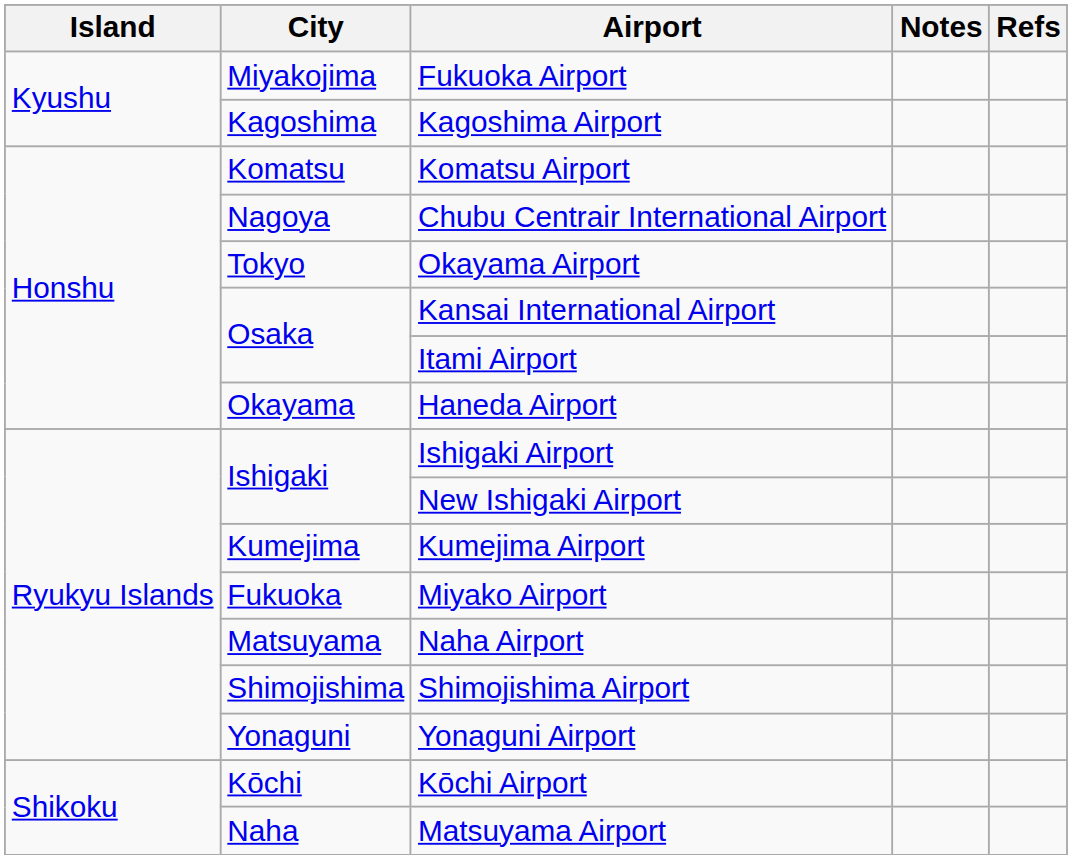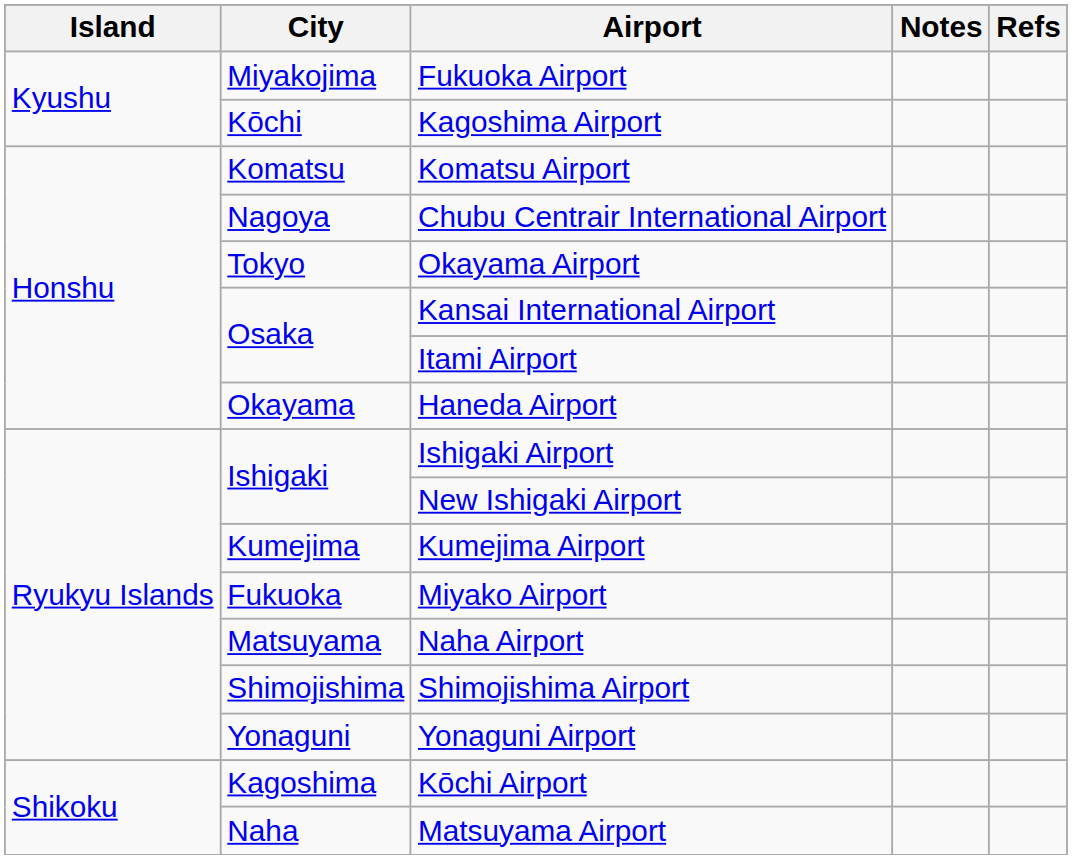 <table class="sortable wikitable">
 <tr>
 <th>Island</th>
 <th>City</th>
 <th>Airport</th>
 <th>Notes</th>
 <th>Refs</th>
 </tr>
 <tr>
 <td rowspan="2"><a href='#'>Kyushu</a></td>
 <td><a href='#'>Miyakojima</a></td>
 <td><a href='#'>Fukuoka Airport</a></td>
 <td align=center></td>
 <td align=center></td>
 </tr>
 <tr>
-<td><a href='#'>Kagoshima</a></td>
+<td><a href='#'>Kōchi</a></td>
 <td><a href='#'>Kagoshima Airport</a></td>
 <td></td>
 <td align=center></td>
 </tr>
 <tr>
 <td rowspan="6"><a href='#'>Honshu</a></td>
 <td><a href='#'>Komatsu</a></td>
 <td><a href='#'>Komatsu Airport</a></td>
 <td align=center></td>
 <td align=center></td>
 </tr>
 <tr>
 <td><a href='#'>Nagoya</a></td>
 <td><a href='#'>Chubu Centrair International Airport</a></td>
 <td align=center></td>
 <td align=center></td>
 </tr>
 <tr>
 <td><a href='#'>Tokyo</a></td>
 <td><a href='#'>Okayama Airport</a></td>
 <td align=center></td>
 <td align=center></td>
 </tr>
 <tr>
 <td rowspan="2"><a href='#'>Osaka</a></td>
 <td><a href='#'>Kansai International Airport</a></td>
 <td align=center></td>
 <td align=center></td>
 </tr>
 <tr>
 <td><a href='#'>Itami Airport</a></td>
 <td></td>
 <td align=center></td>
 </tr>
 <tr>
 <td><a href='#'>Okayama</a></td>
 <td><a href='#'>Haneda Airport</a></td>
 <td></td>
 <td align=center></td>
 </tr>
 <tr>
 <td rowspan="7"><a href='#'>Ryukyu Islands</a></td>
 <td rowspan="2"><a href='#'>Ishigaki</a></td>
 <td><a href='#'>Ishigaki Airport</a></td>
 <td></td>
 <td align=center></td>
 </tr>
 <tr>
 <td><a href='#'>New Ishigaki Airport</a></td>
 <td></td>
 <td align=center></td>
 </tr>
 <tr>
 <td><a href='#'>Kumejima</a></td>
 <td><a href='#'>Kumejima Airport</a></td>
 <td align=center></td>
 <td align=center></td>
 </tr>
 <tr>
 <td><a href='#'>Fukuoka</a></td>
 <td><a href='#'>Miyako Airport</a></td>
 <td align=center></td>
 <td align=center></td>
 </tr>
 <tr>
 <td><a href='#'>Matsuyama</a></td>
 <td><a href='#'>Naha Airport</a></td>
 <td></td>
 <td align=center></td>
 </tr>
 <tr>
 <td><a href='#'>Shimojishima</a></td>
 <td><a href='#'>Shimojishima Airport</a></td>
 <td></td>
 <td align=center></td>
 </tr>
 <tr>
 <td><a href='#'>Yonaguni</a></td>
 <td><a href='#'>Yonaguni Airport</a></td>
 <td></td>
 <td align=center></td>
 </tr>
 <tr>
 <td rowspan="2"><a href='#'>Shikoku</a></td>
-<td><a href='#'>Kōchi</a></td>
+<td><a href='#'>Kagoshima</a></td>
 <td><a href='#'>Kōchi Airport</a></td>
 <td></td>
 <td align=center></td>
 </tr>
 <tr>
 <td><a href='#'>Naha</a></td>
 <td><a href='#'>Matsuyama Airport</a></td>
 <td></td>
 <td align=center></td>
 </tr>
 <tr>
 </tr>
 </table>
